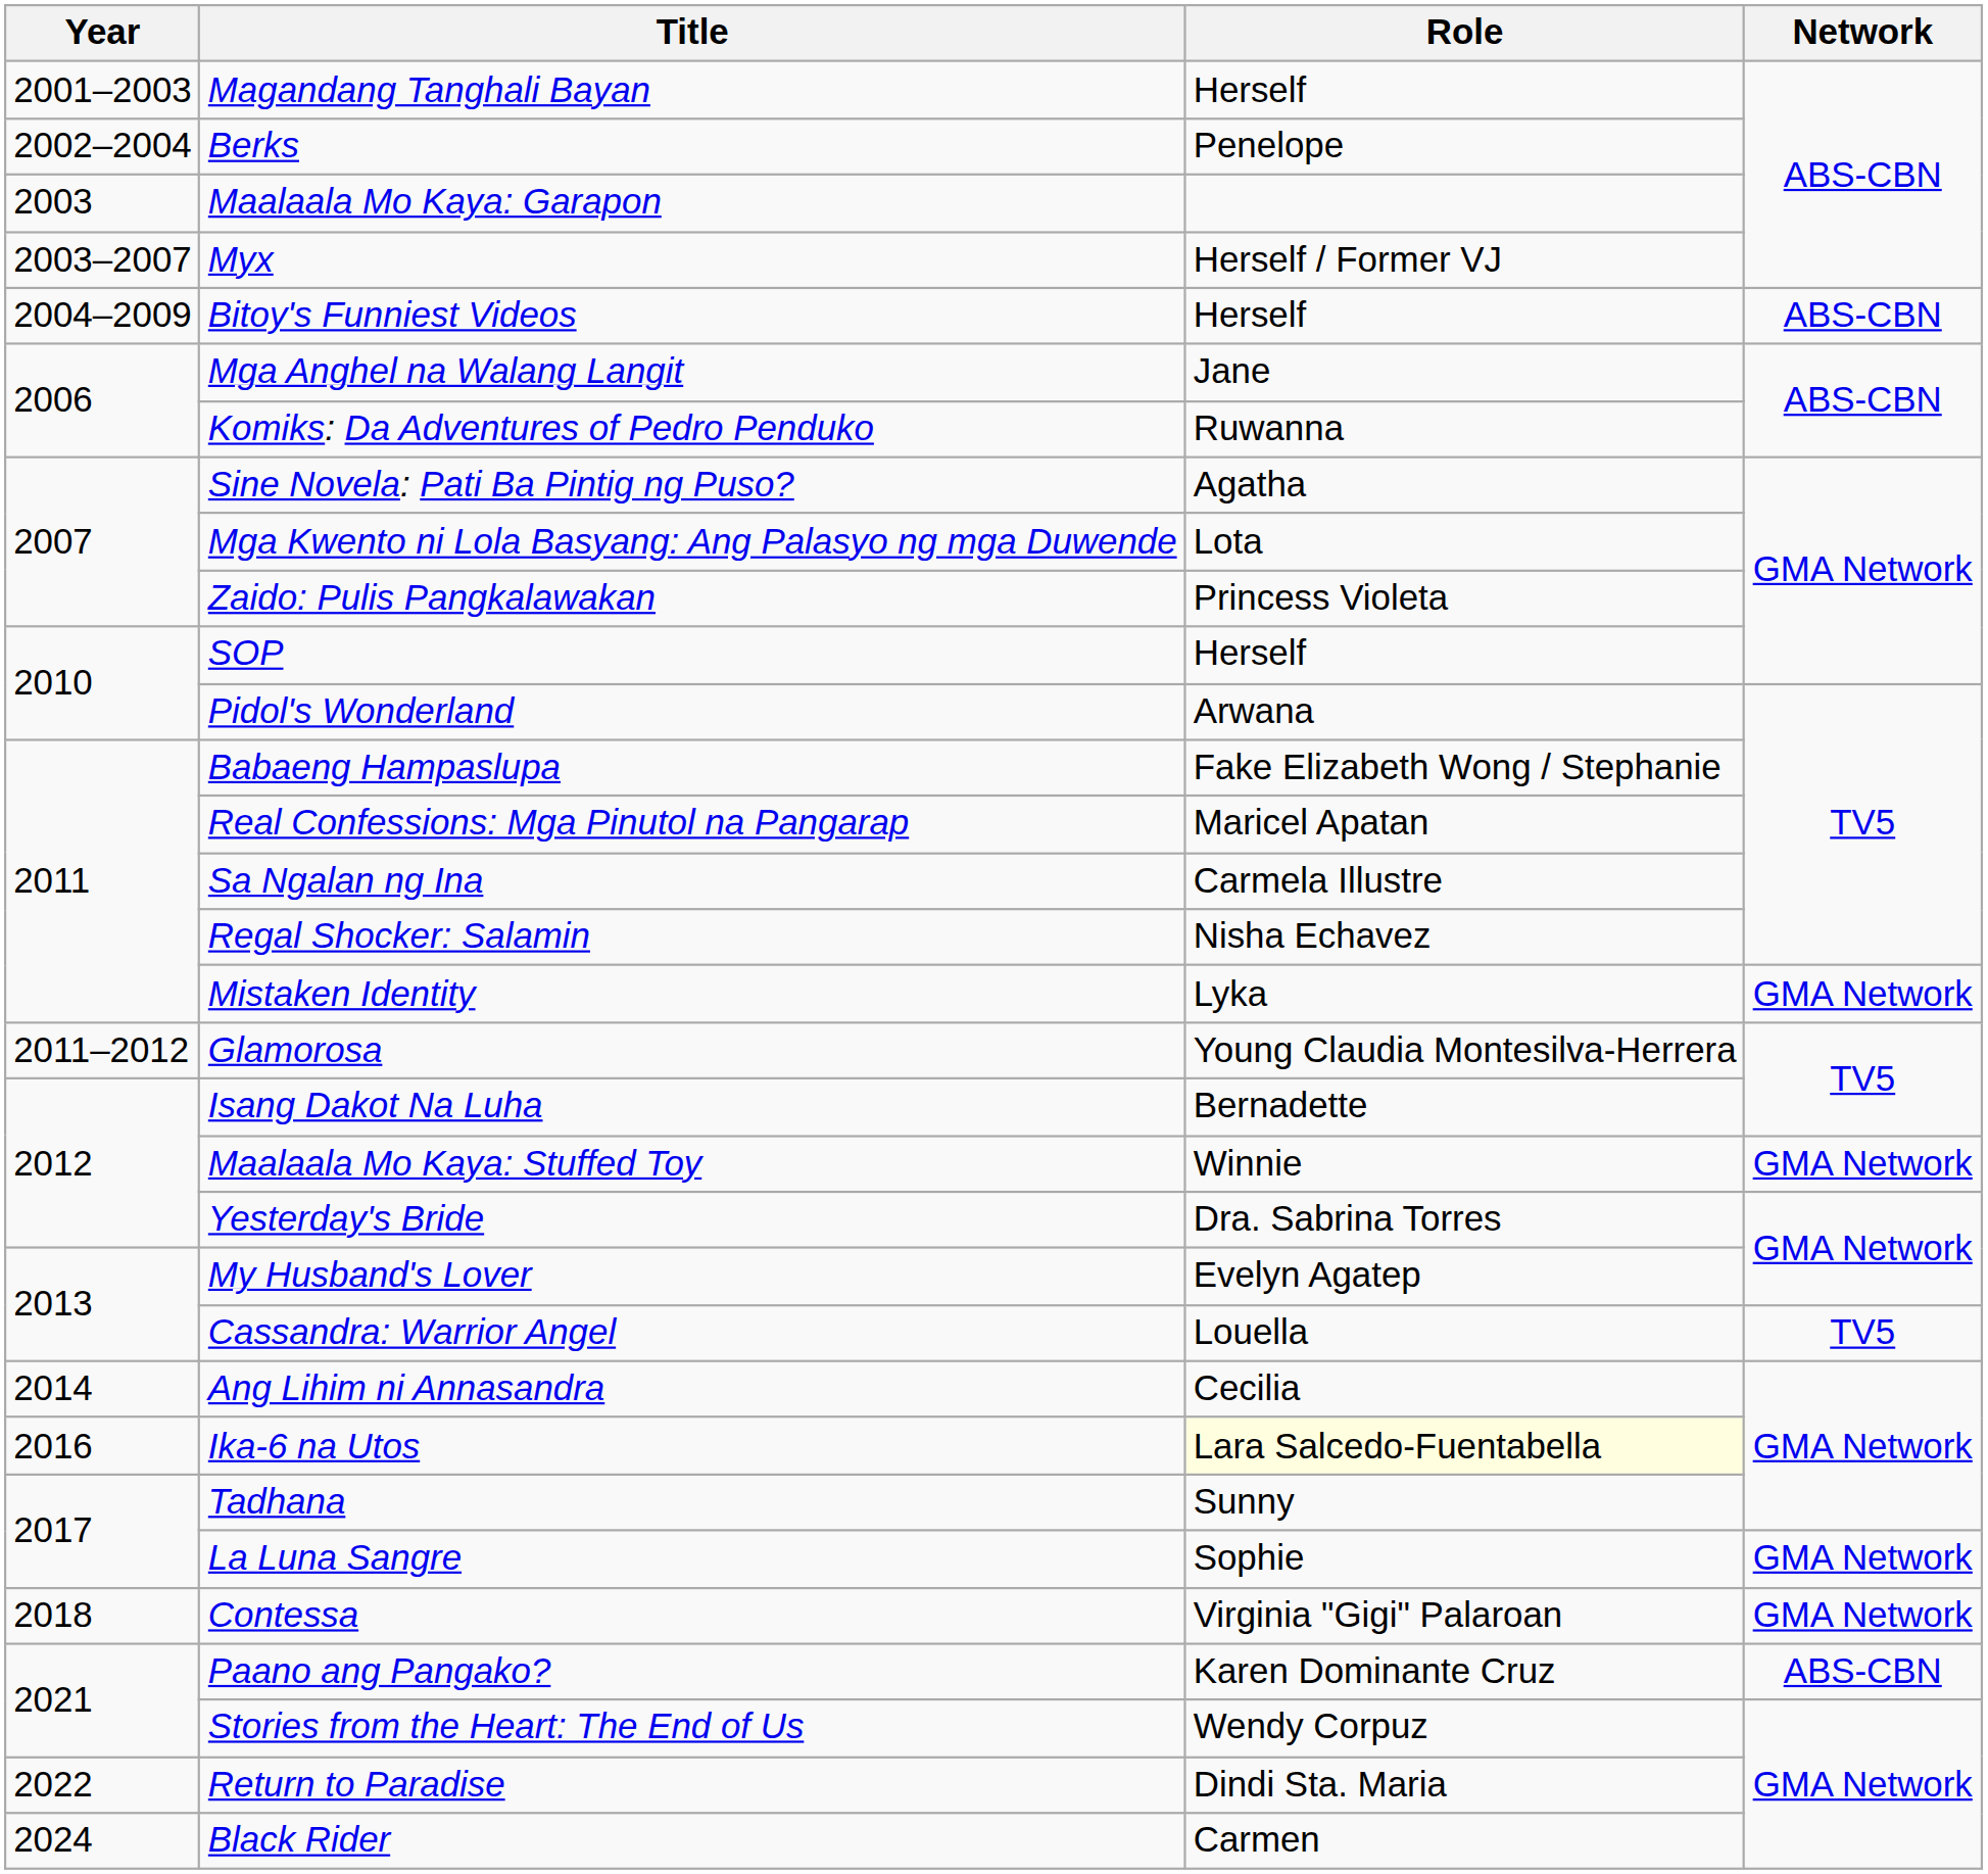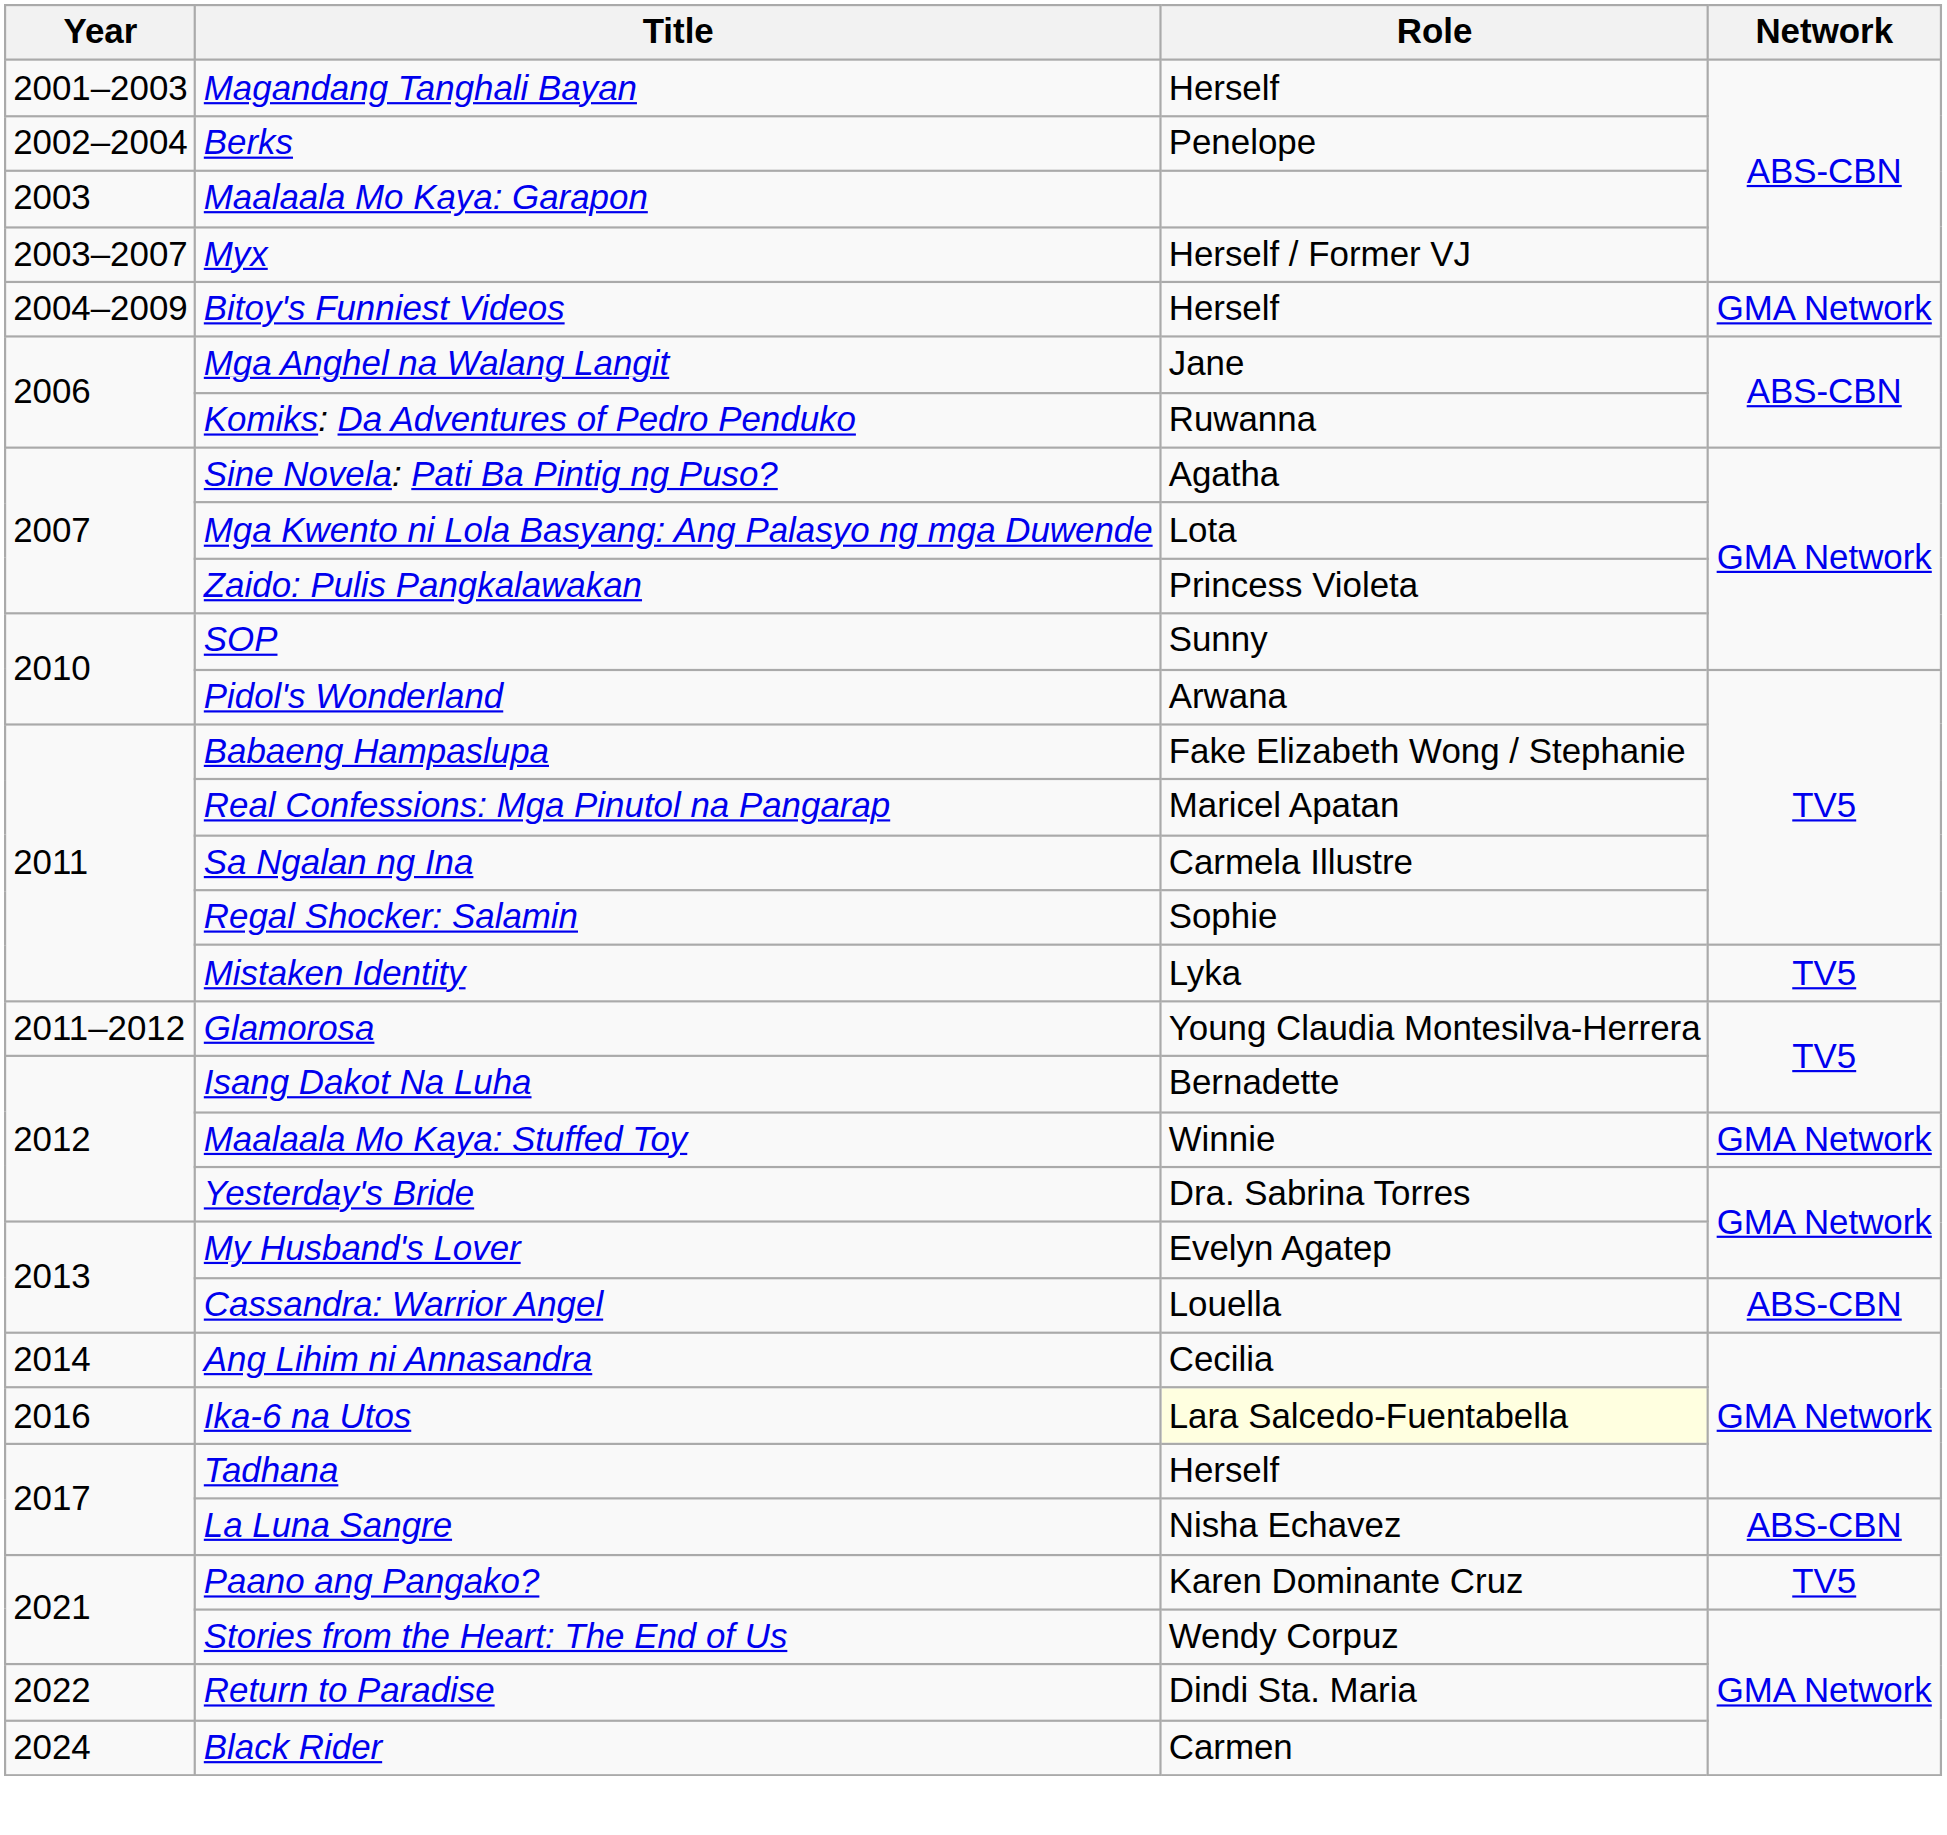 <table class="wikitable" style="font-size: 100%;">
 <tr>
 <th>Year</th>
 <th>Title</th>
 <th>Role</th>
 <th>Network</th>
 </tr>
 <tr>
 <td>2001–2003</td>
 <td><em><a href='#'>Magandang Tanghali Bayan</a></em></td>
 <td>Herself</td>
 <td rowspan="4" style="text-align:center;"><a href='#'>ABS-CBN</a></td>
 </tr>
 <tr>
 <td>2002–2004</td>
 <td><em><a href='#'>Berks</a></em></td>
 <td>Penelope</td>
 </tr>
 <tr>
 <td>2003</td>
 <td><em><a href='#'>Maalaala Mo Kaya: Garapon</a></em></td>
 <td></td>
 </tr>
 <tr>
 <td>2003–2007</td>
 <td><em><a href='#'>Myx</a></em></td>
 <td>Herself / Former VJ</td>
 </tr>
 <tr>
 <td>2004–2009</td>
 <td><em><a href='#'>Bitoy's Funniest Videos</a></em></td>
 <td>Herself</td>
-<td style="text-align:center;"><a href='#'>ABS-CBN</a></td>
+<td style="text-align:center;"><a href='#'>GMA Network</a></td>
 </tr>
 <tr>
 <td rowspan="2">2006</td>
 <td><em><a href='#'>Mga Anghel na Walang Langit</a></em></td>
 <td>Jane</td>
 <td rowspan="2" style="text-align:center;"><a href='#'>ABS-CBN</a></td>
 </tr>
 <tr>
 <td><em><a href='#'>Komiks</a>: <a href='#'>Da Adventures of Pedro Penduko</a></em></td>
 <td>Ruwanna</td>
 </tr>
 <tr>
 <td rowspan="3">2007</td>
 <td><em><a href='#'>Sine Novela</a>: <a href='#'>Pati Ba Pintig ng Puso?</a></em></td>
 <td>Agatha</td>
 <td rowspan="4" style="text-align:center;"><a href='#'>GMA Network</a></td>
 </tr>
 <tr>
 <td><em><a href='#'>Mga Kwento ni Lola Basyang: Ang Palasyo ng mga Duwende</a></em></td>
 <td>Lota</td>
 </tr>
 <tr>
 <td><em><a href='#'>Zaido: Pulis Pangkalawakan</a></em></td>
 <td>Princess Violeta</td>
 </tr>
 <tr>
 <td rowspan="2">2010</td>
 <td><em><a href='#'>SOP</a></em></td>
-<td>Herself</td>
+<td>Sunny</td>
 </tr>
 <tr>
 <td><em><a href='#'>Pidol's Wonderland</a></em></td>
 <td>Arwana</td>
 <td rowspan=5 style="text-align:center;"><a href='#'>TV5</a></td>
 </tr>
 <tr>
 <td rowspan="5">2011</td>
 <td><em><a href='#'>Babaeng Hampaslupa</a></em></td>
 <td>Fake Elizabeth Wong / Stephanie</td>
 </tr>
 <tr>
 <td><em><a href='#'>Real Confessions: Mga Pinutol na Pangarap</a></em></td>
 <td>Maricel Apatan</td>
 </tr>
 <tr>
 <td><em><a href='#'>Sa Ngalan ng Ina</a></em></td>
 <td>Carmela Illustre</td>
 </tr>
 <tr>
 <td><em><a href='#'>Regal Shocker: Salamin</a></em></td>
-<td>Nisha Echavez</td>
+<td>Sophie</td>
 </tr>
 <tr>
 <td><em><a href='#'>Mistaken Identity</a></em></td>
 <td>Lyka</td>
-<td style="text-align:center;"><a href='#'>GMA Network</a></td>
+<td style="text-align:center;"><a href='#'>TV5</a></td>
 </tr>
 <tr>
 <td>2011–2012</td>
 <td><em><a href='#'>Glamorosa</a></em></td>
 <td>Young Claudia Montesilva-Herrera</td>
 <td rowspan="2" style="text-align:center;"><a href='#'>TV5</a></td>
 </tr>
 <tr>
 <td rowspan="3">2012</td>
 <td><em><a href='#'>Isang Dakot Na Luha</a></em></td>
 <td>Bernadette</td>
 </tr>
 <tr>
 <td><em><a href='#'>Maalaala Mo Kaya: Stuffed Toy</a></em></td>
 <td>Winnie</td>
 <td style="text-align:center;"><a href='#'>GMA Network</a></td>
 </tr>
 <tr>
 <td><em><a href='#'>Yesterday's Bride</a></em></td>
 <td>Dra. Sabrina Torres</td>
 <td rowspan="2" style="text-align:center;"><a href='#'>GMA Network</a></td>
 </tr>
 <tr>
 <td rowspan="2">2013</td>
 <td><em><a href='#'>My Husband's Lover</a></em></td>
 <td>Evelyn Agatep</td>
 </tr>
 <tr>
 <td><em><a href='#'>Cassandra: Warrior Angel</a></em></td>
 <td>Louella</td>
-<td style="text-align:center;"><a href='#'>TV5</a></td>
+<td style="text-align:center;"><a href='#'>ABS-CBN</a></td>
 </tr>
 <tr>
 <td>2014</td>
 <td><em><a href='#'>Ang Lihim ni Annasandra</a></em></td>
 <td>Cecilia</td>
 <td rowspan="3" style="text-align:center;"><a href='#'>GMA Network</a></td>
 </tr>
 <tr>
 <td>2016</td>
 <td><em><a href='#'>Ika-6 na Utos</a></em></td>
 <td style="background: lightyellow;">Lara Salcedo-Fuentabella</td>
 </tr>
 <tr>
 <td rowspan="2">2017</td>
 <td><em><a href='#'>Tadhana</a></em></td>
-<td>Sunny</td>
+<td>Herself</td>
 </tr>
 <tr>
 <td><em><a href='#'>La Luna Sangre</a></em></td>
-<td>Sophie</td>
-<td style="text-align:center;"><a href='#'>GMA Network</a></td>
-</tr>
-<tr>
-<td>2018</td>
-<td><em><a href='#'>Contessa</a></em></td>
-<td>Virginia "Gigi" Palaroan</td>
-<td style="text-align:center;"><a href='#'>GMA Network</a></td>
+<td>Nisha Echavez</td>
+<td style="text-align:center;"><a href='#'>ABS-CBN</a></td>
 </tr>
 <tr>
 <td rowspan="2">2021</td>
 <td><em><a href='#'>Paano ang Pangako?</a></em></td>
 <td>Karen Dominante Cruz</td>
-<td style="text-align:center;"><a href='#'>ABS-CBN</a></td>
+<td style="text-align:center;"><a href='#'>TV5</a></td>
 </tr>
 <tr>
 <td><em><a href='#'>Stories from the Heart: The End of Us</a></em></td>
 <td>Wendy Corpuz</td>
 <td rowspan="3" style="text-align:center;"><a href='#'>GMA Network</a></td>
 </tr>
 <tr>
 <td>2022</td>
 <td><em><a href='#'>Return to Paradise</a></em></td>
 <td>Dindi Sta. Maria</td>
 </tr>
 <tr>
 <td>2024</td>
 <td><em><a href='#'> Black Rider</a></em></td>
 <td>Carmen</td>
 </tr>
 </table>
